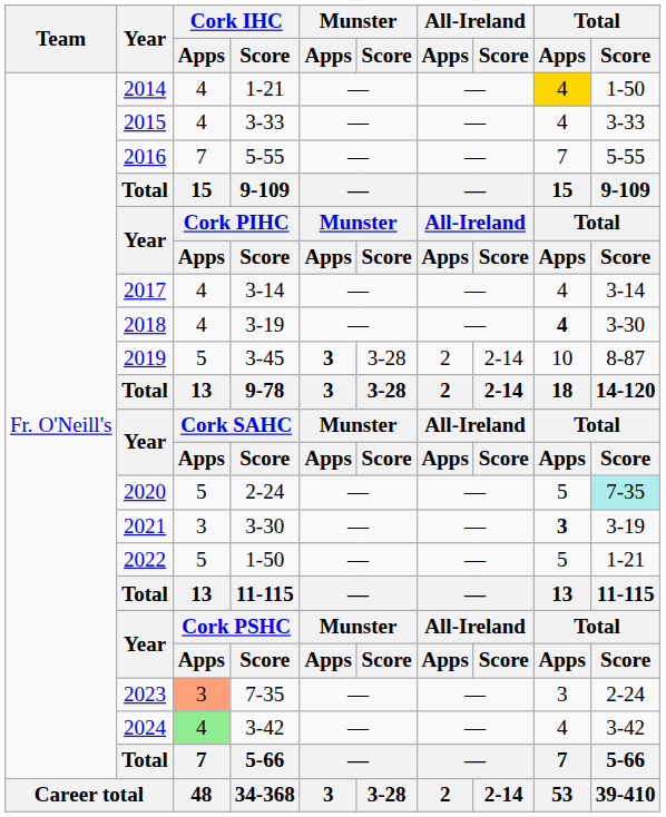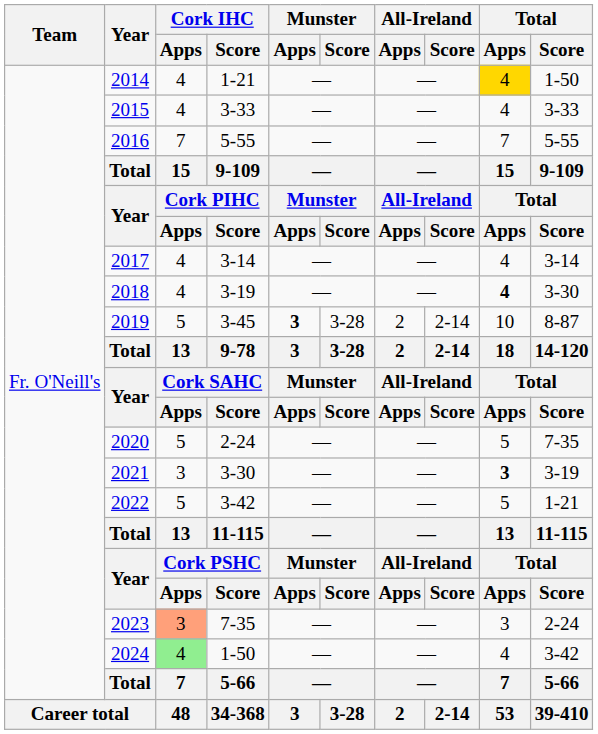 <table class="wikitable" style="text-align:center">
 <tr>
 <th rowspan="2">Team</th>
 <th rowspan="2">Year</th>
 <th colspan="2"><a href='#'>Cork IHC</a></th>
 <th colspan="2">Munster</th>
 <th colspan="2">All-Ireland</th>
 <th colspan="2">Total</th>
 </tr>
 <tr>
 <th>Apps</th>
 <th>Score</th>
 <th>Apps</th>
 <th>Score</th>
 <th>Apps</th>
 <th>Score</th>
 <th>Apps</th>
 <th>Score</th>
 </tr>
 <tr>
 <td rowspan="21"><a href='#'>Fr. O'Neill's</a></td>
 <td><a href='#'>2014</a></td>
 <td>4</td>
 <td>1-21</td>
 <td colspan=2>—</td>
 <td colspan=2>—</td>
 <td style="background: gold;">4</td>
 <td>1-50</td>
 </tr>
 <tr>
 <td><a href='#'>2015</a></td>
 <td>4</td>
 <td>3-33</td>
 <td colspan=2>—</td>
 <td colspan=2>—</td>
 <td>4</td>
 <td>3-33</td>
 </tr>
 <tr>
 <td><a href='#'>2016</a></td>
 <td>7</td>
 <td>5-55</td>
 <td colspan=2>—</td>
 <td colspan=2>—</td>
 <td>7</td>
 <td>5-55</td>
 </tr>
 <tr>
 <th>Total</th>
 <th>15</th>
 <th>9-109</th>
 <th colspan=2>—</th>
 <th colspan=2>—</th>
 <th>15</th>
 <th>9-109</th>
 </tr>
 <tr>
 <th rowspan=2>Year</th>
 <th colspan=2><a href='#'>Cork PIHC</a></th>
 <th colspan=2><a href='#'>Munster</a></th>
 <th colspan=2><a href='#'>All-Ireland</a></th>
 <th colspan=2>Total</th>
 </tr>
 <tr>
 <th>Apps</th>
 <th>Score</th>
 <th>Apps</th>
 <th>Score</th>
 <th>Apps</th>
 <th>Score</th>
 <th>Apps</th>
 <th>Score</th>
 </tr>
 <tr>
 <td><a href='#'>2017</a></td>
 <td>4</td>
 <td>3-14</td>
 <td colspan=2>—</td>
 <td colspan=2>—</td>
 <td>4</td>
 <td>3-14</td>
 </tr>
 <tr>
 <td><a href='#'>2018</a></td>
 <td>4</td>
 <td>3-19</td>
 <td colspan=2>—</td>
 <td colspan=2>—</td>
 <td><strong>4</strong></td>
 <td>3-30</td>
 </tr>
 <tr>
 <td><a href='#'>2019</a></td>
 <td>5</td>
 <td>3-45</td>
 <td><strong>3</strong></td>
 <td>3-28</td>
 <td>2</td>
 <td>2-14</td>
 <td>10</td>
 <td>8-87</td>
 </tr>
 <tr>
 <th>Total</th>
 <th>13</th>
 <th>9-78</th>
 <th>3</th>
 <th>3-28</th>
 <th>2</th>
 <th>2-14</th>
 <th>18</th>
 <th>14-120</th>
 </tr>
 <tr>
 <th rowspan=2>Year</th>
 <th colspan=2><a href='#'>Cork SAHC</a></th>
 <th colspan=2>Munster</th>
 <th colspan=2>All-Ireland</th>
 <th colspan=2>Total</th>
 </tr>
 <tr>
 <th>Apps</th>
 <th>Score</th>
 <th>Apps</th>
 <th>Score</th>
 <th>Apps</th>
 <th>Score</th>
 <th>Apps</th>
 <th>Score</th>
 </tr>
 <tr>
 <td><a href='#'>2020</a></td>
 <td>5</td>
 <td>2-24</td>
 <td colspan=2>—</td>
 <td colspan=2>—</td>
 <td>5</td>
-<td style="background: paleturquoise;">7-35</td>
+<td>7-35</td>
 </tr>
 <tr>
 <td><a href='#'>2021</a></td>
 <td>3</td>
 <td>3-30</td>
 <td colspan=2>—</td>
 <td colspan=2>—</td>
 <td><strong>3</strong></td>
 <td>3-19</td>
 </tr>
 <tr>
 <td><a href='#'>2022</a></td>
 <td>5</td>
-<td>1-50</td>
+<td>3-42</td>
 <td colspan=2>—</td>
 <td colspan=2>—</td>
 <td>5</td>
 <td>1-21</td>
 </tr>
 <tr>
 <th>Total</th>
 <th>13</th>
 <th>11-115</th>
 <th colspan=2>—</th>
 <th colspan=2>—</th>
 <th>13</th>
 <th>11-115</th>
 </tr>
 <tr>
 <th rowspan=2>Year</th>
 <th colspan=2><a href='#'>Cork PSHC</a></th>
 <th colspan=2>Munster</th>
 <th colspan=2>All-Ireland</th>
 <th colspan=2>Total</th>
 </tr>
 <tr>
 <th>Apps</th>
 <th>Score</th>
 <th>Apps</th>
 <th>Score</th>
 <th>Apps</th>
 <th>Score</th>
 <th>Apps</th>
 <th>Score</th>
 </tr>
 <tr>
 <td><a href='#'>2023</a></td>
 <td style="background: lightsalmon;">3</td>
 <td>7-35</td>
 <td colspan=2>—</td>
 <td colspan=2>—</td>
 <td>3</td>
 <td>2-24</td>
 </tr>
 <tr>
 <td><a href='#'>2024</a></td>
 <td style="background: lightgreen;">4</td>
-<td>3-42</td>
+<td>1-50</td>
 <td colspan=2>—</td>
 <td colspan=2>—</td>
 <td>4</td>
 <td>3-42</td>
 </tr>
 <tr>
 <th>Total</th>
 <th>7</th>
 <th>5-66</th>
 <th colspan=2>—</th>
 <th colspan=2>—</th>
 <th>7</th>
 <th>5-66</th>
 </tr>
 <tr>
 <th colspan="2">Career total</th>
 <th>48</th>
 <th>34-368</th>
 <th>3</th>
 <th>3-28</th>
 <th>2</th>
 <th>2-14</th>
 <th>53</th>
 <th>39-410</th>
 </tr>
 </table>
